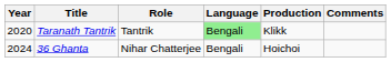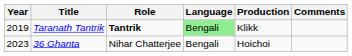 <table class="wikitable">
 <tr>
 <th>Year</th>
 <th>Title</th>
 <th>Role</th>
 <th>Language</th>
 <th>Production</th>
 <th>Comments</th>
 </tr>
 <tr>
-<td>2020</td>
+<td>2019</td>
 <td><em><a href='#'>Taranath Tantrik</a></em></td>
-<td>Tantrik</td>
+<td><strong>Tantrik</strong></td>
 <td style="background: lightgreen;">Bengali</td>
 <td>Klikk</td>
 <td></td>
 </tr>
 <tr>
-<td>2024</td>
+<td>2023</td>
 <td><em><a href='#'>36 Ghanta</a></em></td>
 <td>Nihar Chatterjee</td>
 <td>Bengali</td>
 <td>Hoichoi</td>
 <td></td>
 </tr>
 </table>
